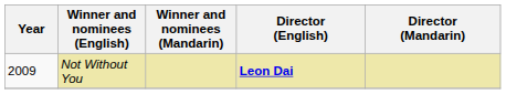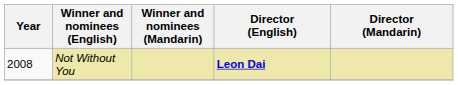 <table class="wikitable" style="width:100%;">
 <tr style="background:#bebebe">
 <th width="100"><strong>Year</strong></th>
 <th width="150"><strong>Winner and nominees<br>(English)</strong></th>
 <th width="150"><strong>Winner and nominees<br>(Mandarin)</strong></th>
 <th width="300"><strong>Director<br>(English)</strong></th>
 <th width="300"><strong>Director<br>(Mandarin)</strong></th>
 </tr>
 <tr>
-<td rowspan="1">2009</td>
+<td rowspan="1">2008</td>
 <td style="background:#EEE8AA;"><em>Not Without You</em></td>
 <td style="background:#EEE8AA;"></td>
 <td style="background:#EEE8AA;"><strong><a href='#'>Leon Dai</a></strong></td>
 <td style="background:#EEE8AA;"></td>
 </tr>
 <tr>
 </tr>
 </table>
